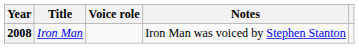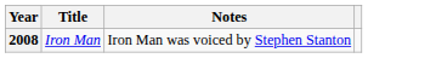 <table class="wikitable plainrowheaders" style="margin-right: 0;">
 <tr>
 <th scope="col">Year</th>
 <th scope="col">Title</th>
-<th scope="col">Voice role</th>
 <th scope="col" class="unsortable">Notes</th>
 <th scope="col" class="unsortable"></th>
 </tr>
 <tr>
 <th scope="row">2008</th>
 <td><em><a href='#'>Iron Man</a></em></td>
-<td> </td>
 <td>Iron Man was voiced by <a href='#'>Stephen Stanton</a></td>
 <td style="text-align: center;"></td>
 </tr>
 </table>
